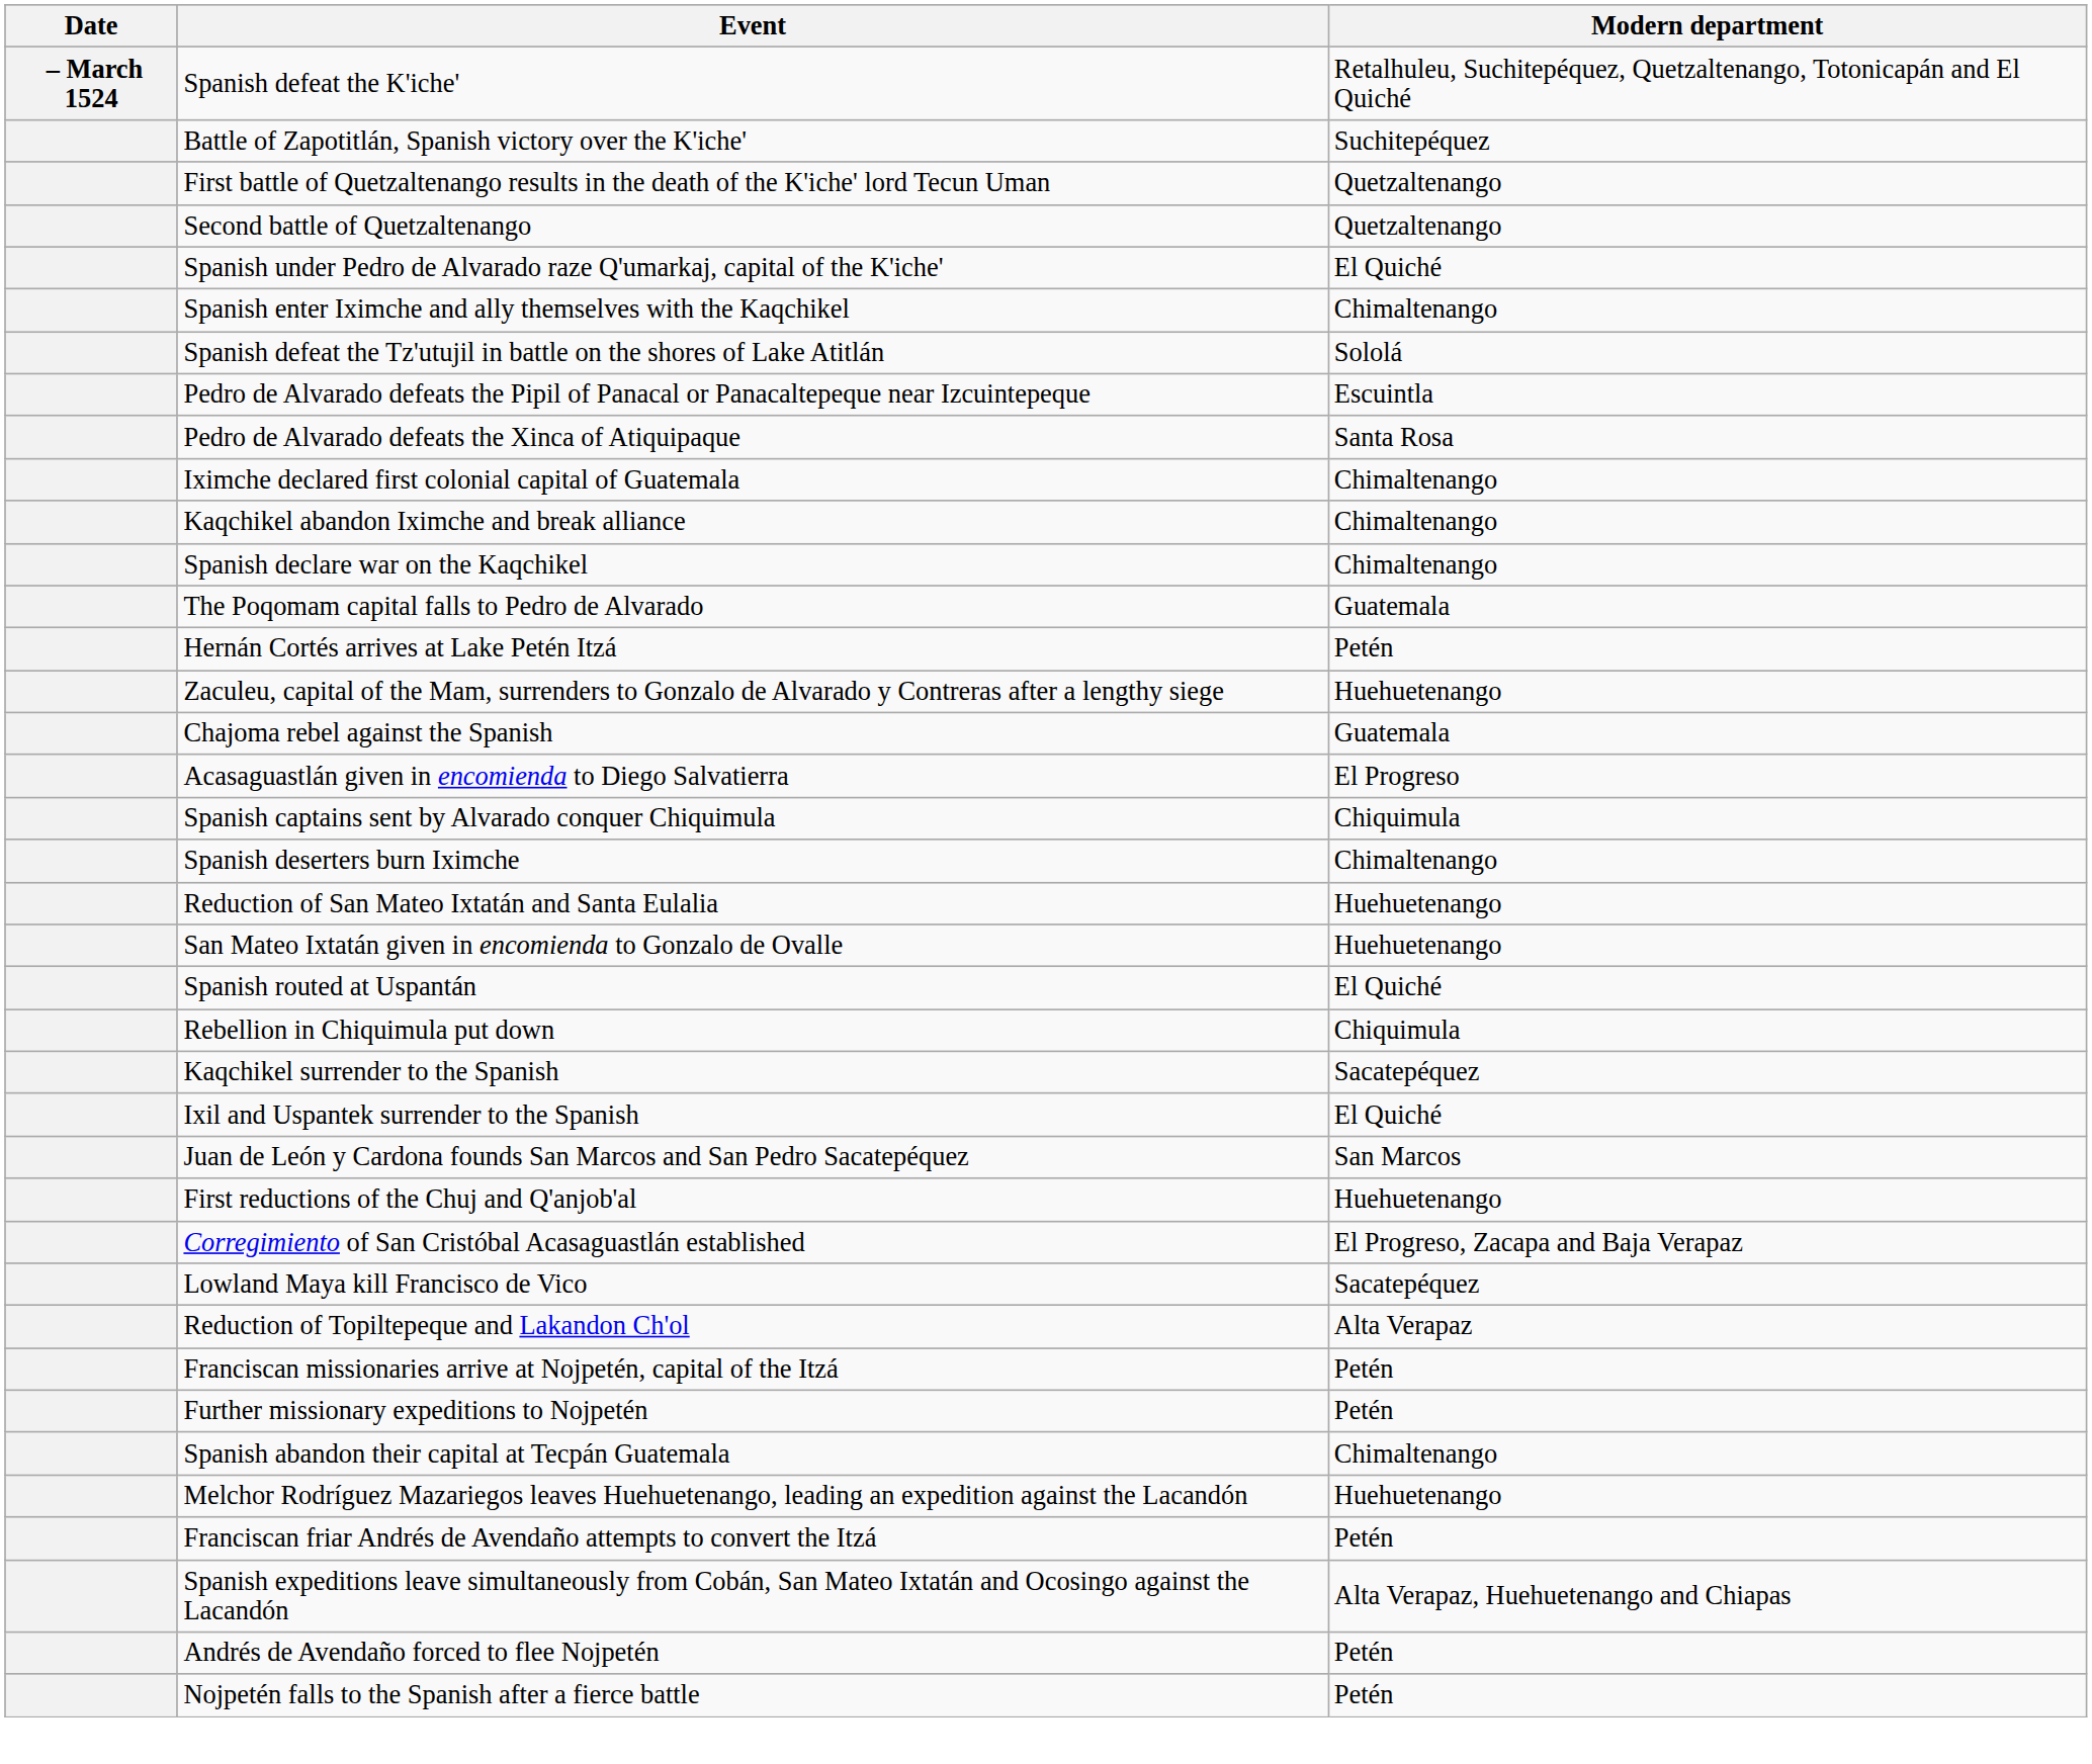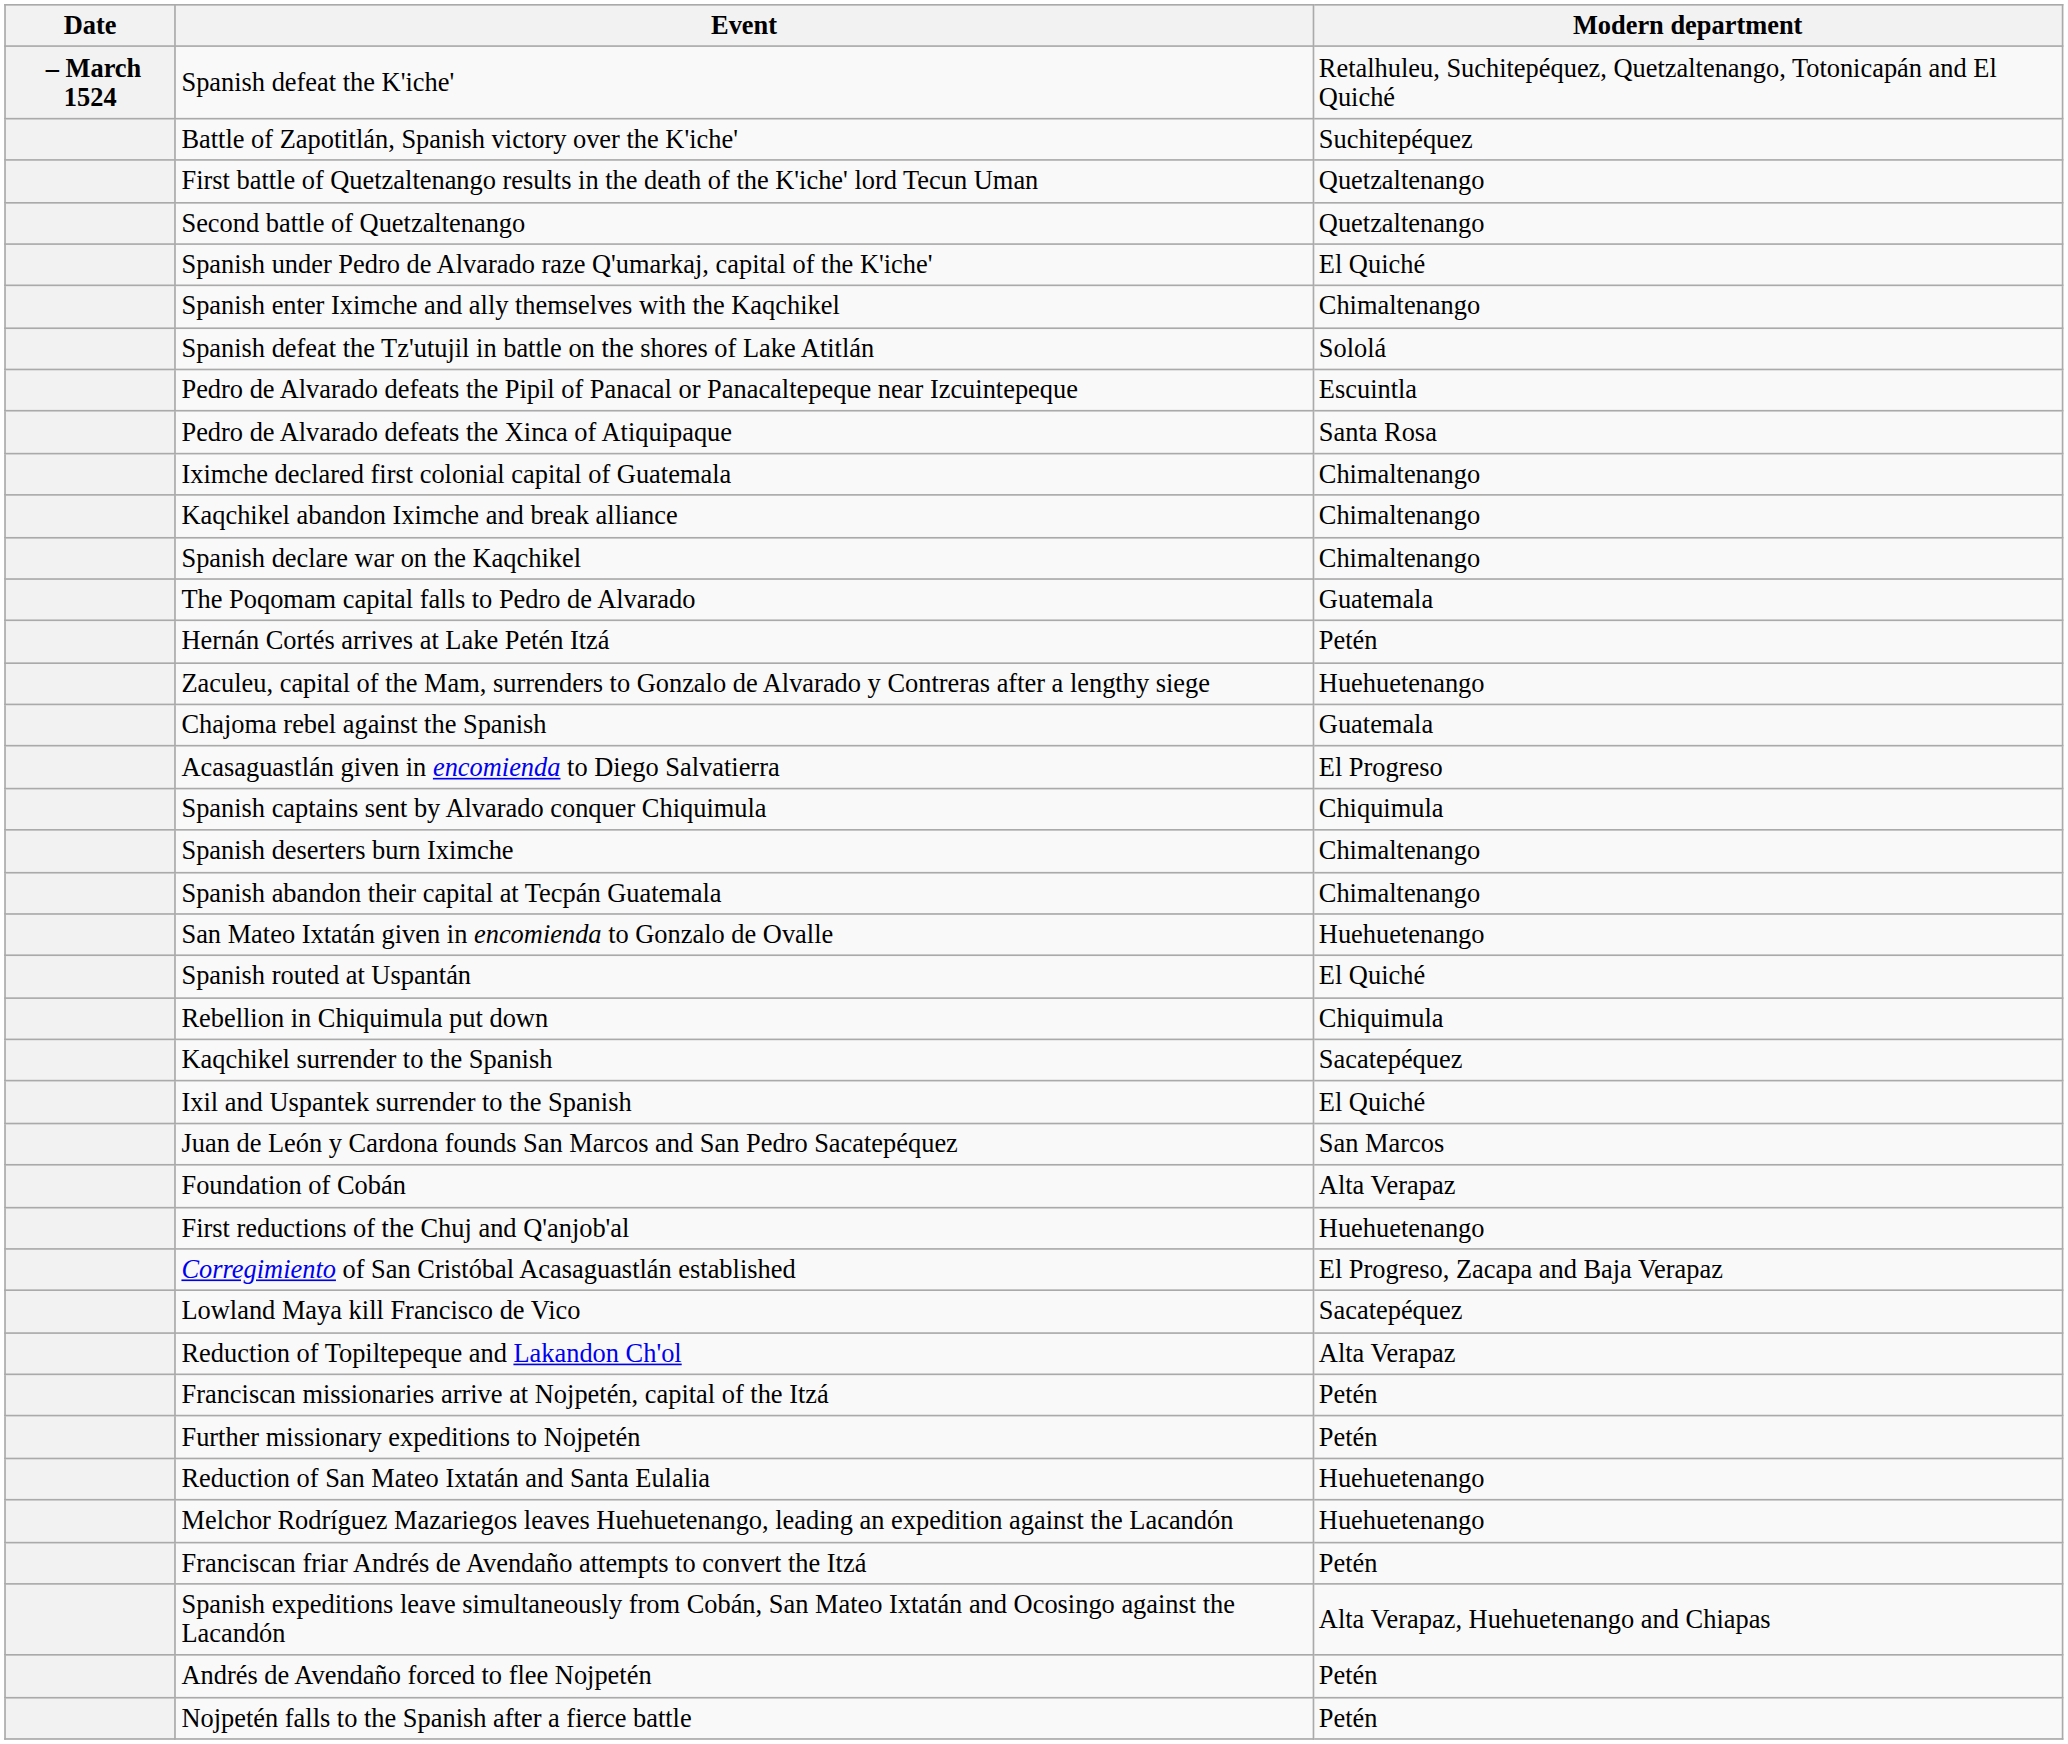 <table class="wikitable plainrowheaders collapsible sortable" style="margin: 0.5em;">
 <tr>
 <th scope="col">Date</th>
 <th scope="col">Event</th>
 <th scope="col">Modern department</th>
 </tr>
 <tr>
 <th scope="row"> – March 1524</th>
 <td>Spanish defeat the K'iche'</td>
 <td>Retalhuleu, Suchitepéquez, Quetzaltenango, Totonicapán and El Quiché</td>
 </tr>
 <tr>
 <th scope="row"></th>
 <td>Battle of Zapotitlán, Spanish victory over the K'iche'</td>
 <td>Suchitepéquez</td>
 </tr>
 <tr>
 <th scope="row"></th>
 <td>First battle of Quetzaltenango results in the death of the K'iche' lord Tecun Uman</td>
 <td>Quetzaltenango</td>
 </tr>
 <tr>
 <th scope="row"></th>
 <td>Second battle of Quetzaltenango</td>
 <td>Quetzaltenango</td>
 </tr>
 <tr>
 <th scope="row"></th>
 <td>Spanish under Pedro de Alvarado raze Q'umarkaj, capital of the K'iche'</td>
 <td>El Quiché</td>
 </tr>
 <tr>
 <th scope="row"></th>
 <td>Spanish enter Iximche and ally themselves with the Kaqchikel</td>
 <td>Chimaltenango</td>
 </tr>
 <tr>
 <th scope="row"></th>
 <td>Spanish defeat the Tz'utujil in battle on the shores of Lake Atitlán</td>
 <td>Sololá</td>
 </tr>
 <tr>
 <th scope="row"></th>
 <td>Pedro de Alvarado defeats the Pipil of Panacal or Panacaltepeque near Izcuintepeque</td>
 <td>Escuintla</td>
 </tr>
 <tr>
 <th scope="row"></th>
 <td>Pedro de Alvarado defeats the Xinca of Atiquipaque</td>
 <td>Santa Rosa</td>
 </tr>
 <tr>
 <th scope="row"></th>
 <td>Iximche declared first colonial capital of Guatemala</td>
 <td>Chimaltenango</td>
 </tr>
 <tr>
 <th scope="row"></th>
 <td>Kaqchikel abandon Iximche and break alliance</td>
 <td>Chimaltenango</td>
 </tr>
 <tr>
 <th scope="row"></th>
 <td>Spanish declare war on the Kaqchikel</td>
 <td>Chimaltenango</td>
 </tr>
 <tr>
 <th scope="row"></th>
 <td>The Poqomam capital falls to Pedro de Alvarado</td>
 <td>Guatemala</td>
 </tr>
 <tr>
 <th scope="row"></th>
 <td>Hernán Cortés arrives at Lake Petén Itzá</td>
 <td>Petén</td>
 </tr>
 <tr>
 <th scope="row"></th>
 <td>Zaculeu, capital of the Mam, surrenders to Gonzalo de Alvarado y Contreras after a lengthy siege</td>
 <td>Huehuetenango</td>
 </tr>
 <tr>
 <th scope="row"></th>
 <td>Chajoma rebel against the Spanish</td>
 <td>Guatemala</td>
 </tr>
 <tr>
 <th scope="row"></th>
 <td>Acasaguastlán given in <em><a href='#'>encomienda</a></em> to Diego Salvatierra</td>
 <td>El Progreso</td>
 </tr>
 <tr>
 <th scope="row"></th>
 <td>Spanish captains sent by Alvarado conquer Chiquimula</td>
 <td>Chiquimula</td>
 </tr>
 <tr>
 <th scope="row"></th>
 <td>Spanish deserters burn Iximche</td>
 <td>Chimaltenango</td>
 </tr>
 <tr>
 <th scope="row"></th>
-<td>Reduction of San Mateo Ixtatán and Santa Eulalia</td>
-<td>Huehuetenango</td>
+<td>Spanish abandon their capital at Tecpán Guatemala</td>
+<td>Chimaltenango</td>
 </tr>
 <tr>
 <th scope="row"></th>
 <td>San Mateo Ixtatán given in <em>encomienda</em> to Gonzalo de Ovalle</td>
 <td>Huehuetenango</td>
 </tr>
 <tr>
 <th scope="row"></th>
 <td>Spanish routed at Uspantán</td>
 <td>El Quiché</td>
 </tr>
 <tr>
 <th scope="row"></th>
 <td>Rebellion in Chiquimula put down</td>
 <td>Chiquimula</td>
 </tr>
 <tr>
 <th scope="row"></th>
 <td>Kaqchikel surrender to the Spanish</td>
 <td>Sacatepéquez</td>
 </tr>
 <tr>
 <th scope="row"></th>
 <td>Ixil and Uspantek surrender to the Spanish</td>
 <td>El Quiché</td>
 </tr>
 <tr>
 <th scope="row"></th>
 <td>Juan de León y Cardona founds San Marcos and San Pedro Sacatepéquez</td>
 <td>San Marcos</td>
 </tr>
 <tr>
 <th scope="row"></th>
+<td>Foundation of Cobán</td>
+<td>Alta Verapaz</td>
+</tr>
+<tr>
+<th scope="row"></th>
 <td>First reductions of the Chuj and Q'anjob'al</td>
 <td>Huehuetenango</td>
 </tr>
 <tr>
 <th scope="row"></th>
 <td><em><a href='#'>Corregimiento</a></em> of San Cristóbal Acasaguastlán established</td>
 <td>El Progreso, Zacapa and Baja Verapaz</td>
 </tr>
 <tr>
 <th scope="row"></th>
 <td>Lowland Maya kill Francisco de Vico</td>
 <td>Sacatepéquez</td>
 </tr>
 <tr>
 <th scope="row"></th>
 <td>Reduction of Topiltepeque and <a href='#'>Lakandon Ch'ol</a></td>
 <td>Alta Verapaz</td>
 </tr>
 <tr>
 <th scope="row"></th>
 <td>Franciscan missionaries arrive at Nojpetén, capital of the Itzá</td>
 <td>Petén</td>
 </tr>
 <tr>
 <th scope="row"></th>
 <td>Further missionary expeditions to Nojpetén</td>
 <td>Petén</td>
 </tr>
 <tr>
 <th scope="row"></th>
-<td>Spanish abandon their capital at Tecpán Guatemala</td>
-<td>Chimaltenango</td>
+<td>Reduction of San Mateo Ixtatán and Santa Eulalia</td>
+<td>Huehuetenango</td>
 </tr>
 <tr>
 <th scope="row"></th>
 <td>Melchor Rodríguez Mazariegos leaves Huehuetenango, leading an expedition against the Lacandón</td>
 <td>Huehuetenango</td>
 </tr>
 <tr>
 <th scope="row"></th>
 <td>Franciscan friar Andrés de Avendaño attempts to convert the Itzá</td>
 <td>Petén</td>
 </tr>
 <tr>
 <th scope="row"></th>
 <td>Spanish expeditions leave simultaneously from Cobán, San Mateo Ixtatán and Ocosingo against the Lacandón</td>
 <td>Alta Verapaz, Huehuetenango and Chiapas</td>
 </tr>
 <tr>
 <th scope="row"></th>
 <td>Andrés de Avendaño forced to flee Nojpetén</td>
 <td>Petén</td>
 </tr>
 <tr>
 <th scope="row"></th>
 <td>Nojpetén falls to the Spanish after a fierce battle</td>
 <td>Petén</td>
 </tr>
 </table>
